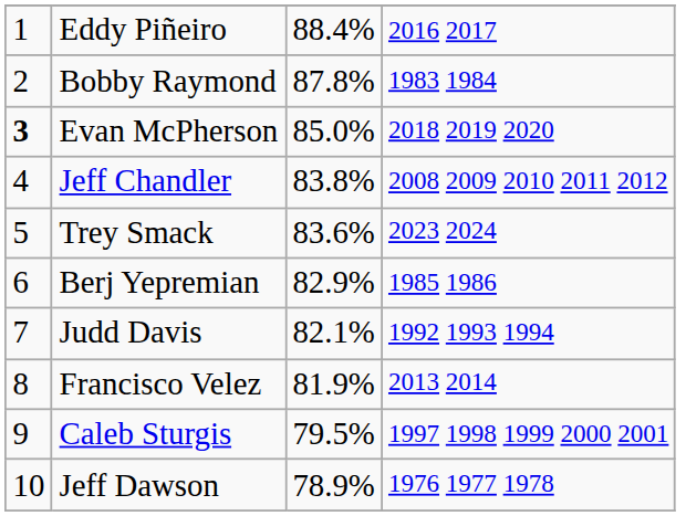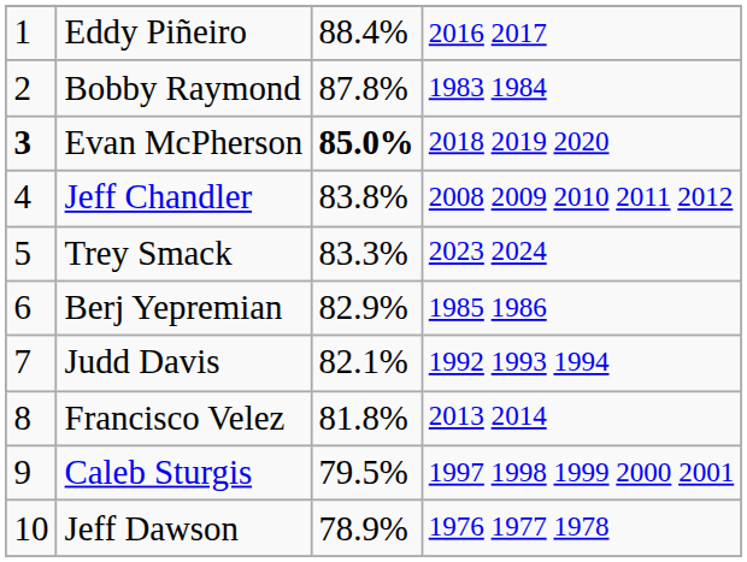 <table class="wikitable">
 <tr>
 </tr>
 <tr>
 <td>1</td>
 <td>Eddy Piñeiro</td>
 <td><abbr>88.4%</abbr></td>
 <td style="font-size:80%;"><a href='#'>2016</a> <a href='#'>2017</a></td>
 </tr>
 <tr>
 <td>2</td>
 <td>Bobby Raymond</td>
 <td><abbr>87.8%</abbr></td>
 <td style="font-size:80%;"><a href='#'>1983</a> <a href='#'>1984</a></td>
 </tr>
 <tr>
 <td><strong>3</strong></td>
 <td>Evan McPherson</td>
-<td><abbr>85.0%</abbr></td>
+<td><strong><abbr>85.0%</abbr></strong></td>
 <td style="font-size:80%;"><a href='#'>2018</a> <a href='#'>2019</a> <a href='#'>2020</a></td>
 </tr>
 <tr>
 <td>4</td>
 <td><a href='#'>Jeff Chandler</a></td>
 <td><abbr>83.8%</abbr></td>
 <td style="font-size:80%;"><a href='#'>2008</a> <a href='#'>2009</a> <a href='#'>2010</a> <a href='#'>2011</a> <a href='#'>2012</a></td>
 </tr>
 <tr>
 <td>5</td>
 <td>Trey Smack</td>
-<td><abbr>83.6%</abbr></td>
+<td><abbr>83.3%</abbr></td>
 <td style="font-size:80%;"><a href='#'>2023</a> <a href='#'>2024</a></td>
 </tr>
 <tr>
 <td>6</td>
 <td>Berj Yepremian</td>
 <td><abbr>82.9%</abbr></td>
 <td style="font-size:80%;"><a href='#'>1985</a> <a href='#'>1986</a><br></td>
 </tr>
 <tr>
 <td>7</td>
 <td>Judd Davis</td>
 <td><abbr>82.1%</abbr></td>
 <td style="font-size:80%;"><a href='#'>1992</a> <a href='#'>1993</a> <a href='#'>1994</a></td>
 </tr>
 <tr>
 <td>8</td>
 <td>Francisco Velez</td>
-<td><abbr>81.9%</abbr></td>
+<td><abbr>81.8%</abbr></td>
 <td style="font-size:80%;"><a href='#'>2013</a> <a href='#'>2014</a></td>
 </tr>
 <tr>
 <td>9</td>
 <td><a href='#'>Caleb Sturgis</a></td>
 <td><abbr>79.5%</abbr></td>
 <td style="font-size:80%;"><a href='#'>1997</a> <a href='#'>1998</a> <a href='#'>1999</a> <a href='#'>2000</a> <a href='#'>2001</a></td>
 </tr>
 <tr>
 <td>10</td>
 <td>Jeff Dawson</td>
 <td><abbr>78.9%</abbr></td>
 <td style="font-size:80%;"><a href='#'>1976</a> <a href='#'>1977</a> <a href='#'>1978</a></td>
 </tr>
 </table>
